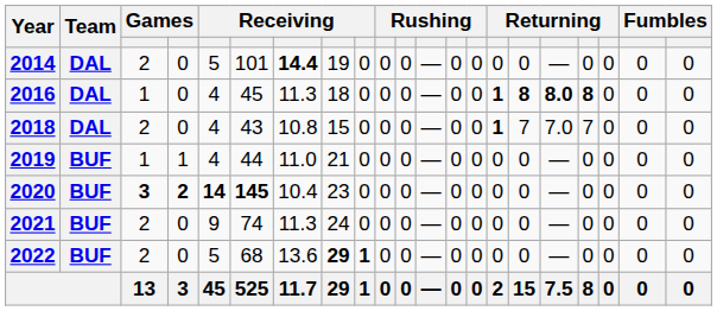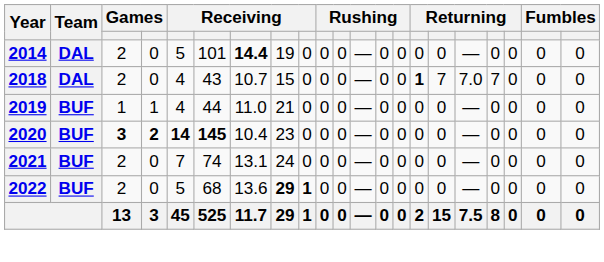 <table class="wikitable" style="text-align: center;">
 <tr>
 <th rowspan="2">Year</th>
 <th rowspan="2">Team</th>
 <th colspan="2">Games</th>
 <th colspan="5">Receiving</th>
 <th colspan="5">Rushing</th>
 <th colspan="5">Returning</th>
 <th colspan="2">Fumbles</th>
 </tr>
 <tr>
 <th></th>
 <th></th>
 <th></th>
 <th></th>
 <th></th>
 <th></th>
 <th></th>
 <th></th>
 <th></th>
 <th></th>
 <th></th>
 <th></th>
 <th></th>
 <th></th>
 <th></th>
 <th></th>
 <th></th>
 <th></th>
 <th></th>
 </tr>
 <tr>
 <th><a href='#'>2014</a></th>
 <th><a href='#'>DAL</a></th>
 <td>2</td>
 <td>0</td>
 <td>5</td>
 <td>101</td>
 <td><strong>14.4</strong></td>
 <td>19</td>
 <td>0</td>
 <td>0</td>
 <td>0</td>
 <td>—</td>
 <td>0</td>
 <td>0</td>
 <td>0</td>
 <td>0</td>
 <td>—</td>
 <td>0</td>
 <td>0</td>
 <td>0</td>
 <td>0</td>
 </tr>
 <tr>
-<th><a href='#'>2016</a></th>
-<th><a href='#'>DAL</a></th>
-<td>1</td>
-<td>0</td>
-<td>4</td>
-<td>45</td>
-<td>11.3</td>
-<td>18</td>
-<td>0</td>
-<td>0</td>
-<td>0</td>
-<td>—</td>
-<td>0</td>
-<td>0</td>
-<td><strong>1</strong></td>
-<td><strong>8</strong></td>
-<td><strong>8.0</strong></td>
-<td><strong>8</strong></td>
-<td>0</td>
-<td>0</td>
-<td>0</td>
-</tr>
-<tr>
 <th><a href='#'>2018</a></th>
 <th><a href='#'>DAL</a></th>
 <td>2</td>
 <td>0</td>
 <td>4</td>
 <td>43</td>
-<td>10.8</td>
+<td>10.7</td>
 <td>15</td>
 <td>0</td>
 <td>0</td>
 <td>0</td>
 <td>—</td>
 <td>0</td>
 <td>0</td>
 <td><strong>1</strong></td>
 <td>7</td>
 <td>7.0</td>
 <td>7</td>
 <td>0</td>
 <td>0</td>
 <td>0</td>
 </tr>
 <tr>
 <th><a href='#'>2019</a></th>
 <th><a href='#'>BUF</a></th>
 <td>1</td>
 <td>1</td>
 <td>4</td>
 <td>44</td>
 <td>11.0</td>
 <td>21</td>
 <td>0</td>
 <td>0</td>
 <td>0</td>
 <td>—</td>
 <td>0</td>
 <td>0</td>
 <td>0</td>
 <td>0</td>
 <td>—</td>
 <td>0</td>
 <td>0</td>
 <td>0</td>
 <td>0</td>
 </tr>
 <tr>
 <th><a href='#'>2020</a></th>
 <th><a href='#'>BUF</a></th>
 <td><strong>3</strong></td>
 <td><strong>2</strong></td>
 <td><strong>14</strong></td>
 <td><strong>145</strong></td>
 <td>10.4</td>
 <td>23</td>
 <td>0</td>
 <td>0</td>
 <td>0</td>
 <td>—</td>
 <td>0</td>
 <td>0</td>
 <td>0</td>
 <td>0</td>
 <td>—</td>
 <td>0</td>
 <td>0</td>
 <td>0</td>
 <td>0</td>
 </tr>
 <tr>
 <th><a href='#'>2021</a></th>
 <th><a href='#'>BUF</a></th>
 <td>2</td>
 <td>0</td>
-<td>9</td>
+<td>7</td>
 <td>74</td>
-<td>11.3</td>
+<td>13.1</td>
 <td>24</td>
 <td>0</td>
 <td>0</td>
 <td>0</td>
 <td>—</td>
 <td>0</td>
 <td>0</td>
 <td>0</td>
 <td>0</td>
 <td>—</td>
 <td>0</td>
 <td>0</td>
 <td>0</td>
 <td>0</td>
 </tr>
 <tr>
 <th><a href='#'>2022</a></th>
 <th><a href='#'>BUF</a></th>
 <td>2</td>
 <td>0</td>
 <td>5</td>
 <td>68</td>
 <td>13.6</td>
 <td><strong>29</strong></td>
 <td><strong>1</strong></td>
 <td>0</td>
 <td>0</td>
 <td>—</td>
 <td>0</td>
 <td>0</td>
 <td>0</td>
 <td>0</td>
 <td>—</td>
 <td>0</td>
 <td>0</td>
 <td>0</td>
 <td>0</td>
 </tr>
 <tr>
 <th colspan="2"></th>
 <th>13</th>
 <th>3</th>
 <th>45</th>
 <th>525</th>
 <th>11.7</th>
 <th>29</th>
 <th>1</th>
 <th>0</th>
 <th>0</th>
 <th>—</th>
 <th>0</th>
 <th>0</th>
 <th>2</th>
 <th>15</th>
 <th>7.5</th>
 <th>8</th>
 <th>0</th>
 <th>0</th>
 <th>0</th>
 </tr>
 </table>
